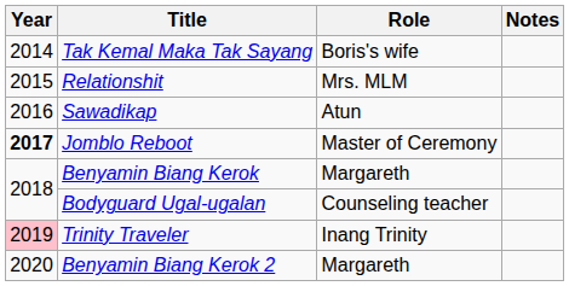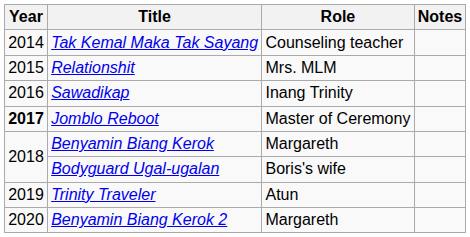 <table class="wikitable sortable">
 <tr>
 <th>Year</th>
 <th>Title</th>
 <th>Role</th>
 <th>Notes</th>
 </tr>
 <tr>
 <td>2014</td>
 <td><em><a href='#'>Tak Kemal Maka Tak Sayang</a></em></td>
-<td>Boris's wife</td>
+<td>Counseling teacher</td>
 <td></td>
 </tr>
 <tr>
 <td>2015</td>
 <td><em><a href='#'>Relationshit</a></em></td>
 <td>Mrs. MLM</td>
 <td></td>
 </tr>
 <tr>
 <td>2016</td>
 <td><em><a href='#'>Sawadikap</a></em></td>
-<td>Atun</td>
+<td>Inang Trinity</td>
 <td></td>
 </tr>
 <tr>
 <td><strong>2017</strong></td>
 <td><em><a href='#'>Jomblo Reboot</a></em></td>
 <td>Master of Ceremony</td>
 <td></td>
 </tr>
 <tr>
 <td rowspan="2">2018</td>
 <td><em><a href='#'>Benyamin Biang Kerok</a></em></td>
 <td>Margareth</td>
 <td></td>
 </tr>
 <tr>
 <td><em><a href='#'>Bodyguard Ugal-ugalan</a></em></td>
-<td>Counseling teacher</td>
+<td>Boris's wife</td>
 <td></td>
 </tr>
 <tr>
-<td style="background: pink;">2019</td>
+<td>2019</td>
 <td><em><a href='#'>Trinity Traveler</a></em></td>
-<td>Inang Trinity</td>
+<td>Atun</td>
 <td></td>
 </tr>
 <tr>
 <td>2020</td>
 <td><em><a href='#'>Benyamin Biang Kerok 2</a></em></td>
 <td>Margareth</td>
 <td></td>
 </tr>
 </table>
